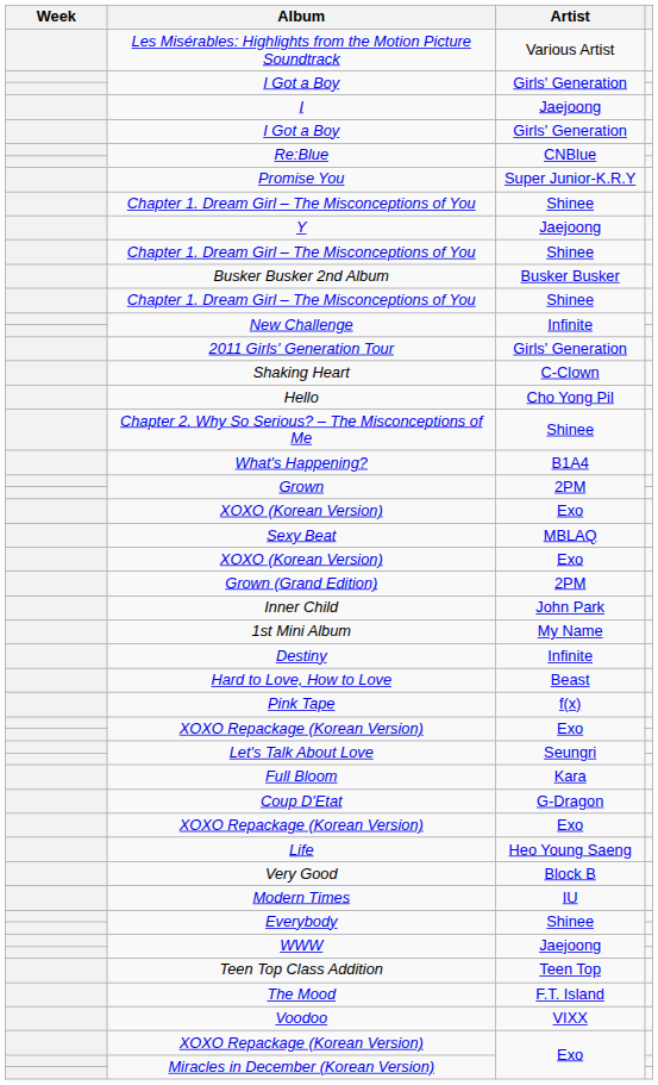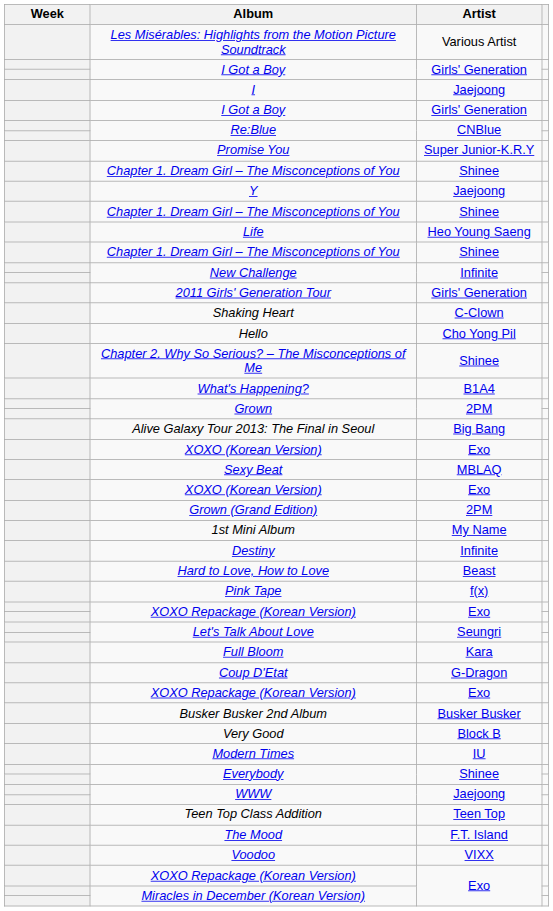 <table class="wikitable plainrowheaders sortable" style="text-align:center">
 <tr>
 <th scope="col" width="100">Week</th>
 <th scope="col" width="400">Album</th>
 <th scope="col" width="150">Artist</th>
 <th scope="col" class="unsortable"></th>
 </tr>
 <tr>
 <th scope="row"></th>
 <td><em><a href='#'>Les Misérables: Highlights from the Motion Picture Soundtrack</a></em></td>
 <td>Various Artist</td>
 <td></td>
 </tr>
 <tr>
 <th scope="row"></th>
 <td rowspan="2"><em><a href='#'>I Got a Boy</a></em></td>
 <td rowspan="2"><a href='#'>Girls' Generation</a></td>
 <td></td>
 </tr>
 <tr>
 <th scope="row"></th>
 <td></td>
 </tr>
 <tr>
 <th scope="row"></th>
 <td><em><a href='#'>I</a></em></td>
 <td><a href='#'>Jaejoong</a></td>
 <td></td>
 </tr>
 <tr>
 <th scope="row"></th>
 <td><em><a href='#'>I Got a Boy</a></em></td>
 <td><a href='#'>Girls' Generation</a></td>
 <td></td>
 </tr>
 <tr>
 <th scope="row"></th>
 <td rowspan="2"><em><a href='#'>Re:Blue</a></em></td>
 <td rowspan="2"><a href='#'>CNBlue</a></td>
 <td></td>
 </tr>
 <tr>
 <th scope="row"></th>
 <td></td>
 </tr>
 <tr>
 <th scope="row"></th>
 <td><em><a href='#'>Promise You</a></em></td>
 <td><a href='#'>Super Junior-K.R.Y</a></td>
 <td></td>
 </tr>
 <tr>
 <th scope="row"></th>
 <td><em><a href='#'>Chapter 1. Dream Girl – The Misconceptions of You</a></em></td>
 <td><a href='#'>Shinee</a></td>
 <td></td>
 </tr>
 <tr>
 <th scope="row"></th>
 <td><em><a href='#'>Y</a></em></td>
 <td><a href='#'>Jaejoong</a></td>
 <td></td>
 </tr>
 <tr>
 <th scope="row"></th>
 <td><em><a href='#'>Chapter 1. Dream Girl – The Misconceptions of You</a></em></td>
 <td><a href='#'>Shinee</a></td>
 <td></td>
 </tr>
 <tr>
 <th scope="row"></th>
-<td><em>Busker Busker 2nd Album</em></td>
-<td><a href='#'>Busker Busker</a></td>
+<td><em><a href='#'>Life</a></em></td>
+<td><a href='#'>Heo Young Saeng</a></td>
 <td></td>
 </tr>
 <tr>
 <th scope="row"></th>
 <td><em><a href='#'>Chapter 1. Dream Girl – The Misconceptions of You</a></em></td>
 <td><a href='#'>Shinee</a></td>
 <td></td>
 </tr>
 <tr>
 <th scope="row"></th>
 <td rowspan="2"><em><a href='#'>New Challenge</a></em></td>
 <td rowspan="2"><a href='#'>Infinite</a></td>
 <td></td>
 </tr>
 <tr>
 <th scope="row"></th>
 <td></td>
 </tr>
 <tr>
 <th scope="row"></th>
 <td><em><a href='#'>2011 Girls' Generation Tour</a></em></td>
 <td><a href='#'>Girls' Generation</a></td>
 <td></td>
 </tr>
 <tr>
 <th scope="row"></th>
 <td><em>Shaking Heart</em></td>
 <td><a href='#'>C-Clown</a></td>
 <td></td>
 </tr>
 <tr>
 <th scope="row"></th>
 <td><em>Hello</em></td>
 <td><a href='#'>Cho Yong Pil</a></td>
 <td></td>
 </tr>
 <tr>
 <th scope="row"></th>
 <td><em><a href='#'>Chapter 2. Why So Serious? – The Misconceptions of Me</a></em></td>
 <td><a href='#'>Shinee</a></td>
 <td></td>
 </tr>
 <tr>
 <th scope="row"></th>
 <td><em><a href='#'>What's Happening?</a></em></td>
 <td><a href='#'>B1A4</a></td>
 <td></td>
 </tr>
 <tr>
 <th scope="row"></th>
 <td rowspan="2"><em><a href='#'>Grown</a></em></td>
 <td rowspan="2"><a href='#'>2PM</a></td>
 <td></td>
 </tr>
 <tr>
 <th scope="row"></th>
 <td></td>
 </tr>
 <tr>
 <th scope="row"></th>
+<td><em>Alive Galaxy Tour 2013: The Final in Seoul</em></td>
+<td><a href='#'>Big Bang</a></td>
+<td></td>
+</tr>
+<tr>
+<th scope="row"></th>
 <td><em><a href='#'>XOXO (Korean Version)</a></em></td>
 <td><a href='#'>Exo</a></td>
 <td></td>
 </tr>
 <tr>
 <th scope="row"></th>
 <td><em><a href='#'>Sexy Beat</a></em></td>
 <td><a href='#'>MBLAQ</a></td>
 <td></td>
 </tr>
 <tr>
 <th scope="row"></th>
 <td><em><a href='#'>XOXO (Korean Version)</a></em></td>
 <td><a href='#'>Exo</a></td>
 <td></td>
 </tr>
 <tr>
 <th scope="row"></th>
 <td><em><a href='#'>Grown (Grand Edition)</a></em></td>
 <td><a href='#'>2PM</a></td>
-<td></td>
-</tr>
-<tr>
-<th scope="row"></th>
-<td><em>Inner Child</em></td>
-<td><a href='#'>John Park</a></td>
 <td></td>
 </tr>
 <tr>
 <th scope="row"></th>
 <td><em>1st Mini Album</em></td>
 <td><a href='#'>My Name</a></td>
 <td></td>
 </tr>
 <tr>
 <th scope="row"></th>
 <td><em><a href='#'>Destiny</a></em></td>
 <td><a href='#'>Infinite</a></td>
 <td></td>
 </tr>
 <tr>
 <th scope="row"></th>
 <td><em><a href='#'>Hard to Love, How to Love</a></em></td>
 <td><a href='#'>Beast</a></td>
 <td></td>
 </tr>
 <tr>
 <th scope="row"></th>
 <td><em><a href='#'>Pink Tape</a></em></td>
 <td><a href='#'>f(x)</a></td>
 <td></td>
 </tr>
 <tr>
 <th scope="row"></th>
 <td rowspan="2"><em><a href='#'>XOXO Repackage (Korean Version)</a></em></td>
 <td rowspan="2"><a href='#'>Exo</a></td>
 <td></td>
 </tr>
 <tr>
 <th scope="row"></th>
 <td></td>
 </tr>
 <tr>
 <th scope="row"></th>
 <td rowspan="2"><em><a href='#'>Let's Talk About Love</a></em></td>
 <td rowspan="2"><a href='#'>Seungri</a></td>
 <td></td>
 </tr>
 <tr>
 <th scope="row"></th>
 <td></td>
 </tr>
 <tr>
 <th scope="row"></th>
 <td><em><a href='#'>Full Bloom</a></em></td>
 <td><a href='#'>Kara</a></td>
 <td></td>
 </tr>
 <tr>
 <th scope="row"></th>
 <td><em><a href='#'>Coup D'Etat</a></em></td>
 <td><a href='#'>G-Dragon</a></td>
 <td></td>
 </tr>
 <tr>
 <th scope="row"></th>
 <td><em><a href='#'>XOXO Repackage (Korean Version)</a></em></td>
 <td><a href='#'>Exo</a></td>
 <td></td>
 </tr>
 <tr>
 <th scope="row"></th>
-<td><em><a href='#'>Life</a></em></td>
-<td><a href='#'>Heo Young Saeng</a></td>
+<td><em>Busker Busker 2nd Album</em></td>
+<td><a href='#'>Busker Busker</a></td>
 <td></td>
 </tr>
 <tr>
 <th scope="row"></th>
 <td><em>Very Good</em></td>
 <td><a href='#'>Block B</a></td>
 <td></td>
 </tr>
 <tr>
 <th scope="row"></th>
 <td><em><a href='#'>Modern Times</a></em></td>
 <td><a href='#'>IU</a></td>
 <td></td>
 </tr>
 <tr>
 <th scope="row"></th>
 <td rowspan="2"><em><a href='#'>Everybody</a></em></td>
 <td rowspan="2"><a href='#'>Shinee</a></td>
 <td></td>
 </tr>
 <tr>
 <th scope="row"></th>
 <td></td>
 </tr>
 <tr>
 <th scope="row"></th>
 <td rowspan="2"><em><a href='#'>WWW</a></em></td>
 <td rowspan="2"><a href='#'>Jaejoong</a></td>
 <td></td>
 </tr>
 <tr>
 <th scope="row"></th>
 <td></td>
 </tr>
 <tr>
 <th scope="row"></th>
 <td><em>Teen Top Class Addition</em></td>
 <td><a href='#'>Teen Top</a></td>
 <td></td>
 </tr>
 <tr>
 <th scope="row"></th>
 <td><em><a href='#'>The Mood</a></em></td>
 <td><a href='#'>F.T. Island</a></td>
 <td></td>
 </tr>
 <tr>
 <th scope="row"></th>
 <td><em><a href='#'>Voodoo</a></em></td>
 <td><a href='#'>VIXX</a></td>
 <td></td>
 </tr>
 <tr>
 <th scope="row"></th>
 <td><em><a href='#'>XOXO Repackage (Korean Version)</a></em></td>
 <td rowspan="3"><a href='#'>Exo</a></td>
 <td></td>
 </tr>
 <tr>
 <th scope="row"></th>
 <td rowspan="2"><em><a href='#'>Miracles in December (Korean Version)</a></em></td>
 <td></td>
 </tr>
 <tr>
 <th scope="row"></th>
 <td></td>
 </tr>
 </table>
